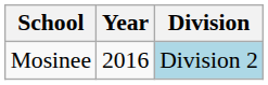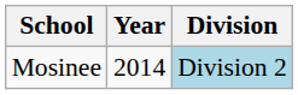 <table class="wikitable">
 <tr>
 <th>School</th>
 <th>Year</th>
 <th>Division</th>
 </tr>
 <tr>
 <td>Mosinee</td>
-<td>2016</td>
+<td>2014</td>
 <td style="background: lightblue;">Division 2</td>
 </tr>
 </table>
